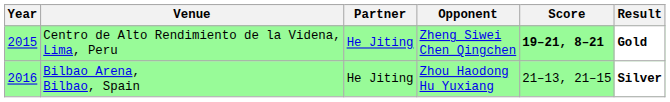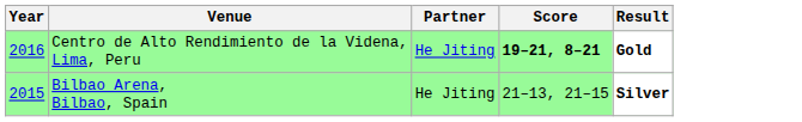 <table class="sortable wikitable" style="font-size: 90%;">
 <tr>
 <th>Year</th>
 <th>Venue</th>
 <th>Partner</th>
-<th>Opponent</th>
 <th>Score</th>
 <th>Result</th>
 </tr>
 <tr style="background:#98FB98">
-<td align="center"><a href='#'>2015</a></td>
+<td align="center"><a href='#'>2016</a></td>
 <td align="left">Centro de Alto Rendimiento de la Videna,<br><a href='#'>Lima</a>, Peru</td>
 <td align="left"> <a href='#'>He Jiting</a></td>
-<td align="left"> <a href='#'>Zheng Siwei</a><br> <a href='#'>Chen Qingchen</a></td>
 <td align="left"><strong>19–21, 8–21</strong></td>
 <td style="text-align:left; background:white"> <strong>Gold</strong></td>
 </tr>
 <tr style="background:#98FB98">
-<td align="center"><a href='#'>2016</a></td>
+<td align="center"><a href='#'>2015</a></td>
 <td align="left"><a href='#'>Bilbao Arena</a>,<br><a href='#'>Bilbao</a>, Spain</td>
 <td align="left"> He Jiting</td>
-<td align="left"> <a href='#'>Zhou Haodong</a><br> <a href='#'>Hu Yuxiang</a></td>
 <td align="left">21–13, 21–15</td>
 <td style="text-align:left; background:white"> <strong>Silver</strong></td>
 </tr>
 </table>
